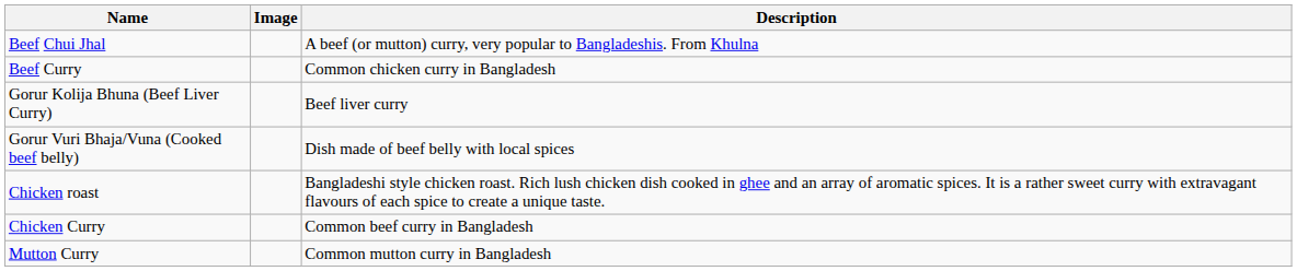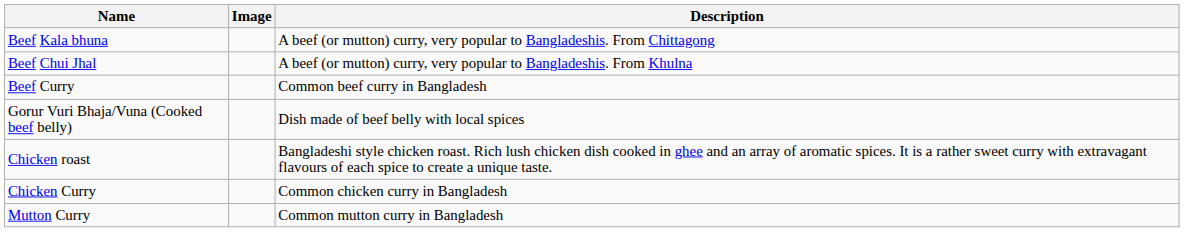 <table class="wikitable sortable" width="100%">
 <tr>
 <th>Name</th>
 <th>Image</th>
 <th>Description</th>
+</tr>
+<tr>
+<td><a href='#'>Beef</a> <a href='#'>Kala bhuna</a></td>
+<td></td>
+<td>A beef (or mutton) curry, very popular to <a href='#'>Bangladeshis</a>. From <a href='#'>Chittagong</a></td>
 </tr>
 <tr>
 <td><a href='#'>Beef</a> <a href='#'>Chui Jhal</a></td>
 <td></td>
 <td>A beef (or mutton) curry, very popular to <a href='#'>Bangladeshis</a>. From <a href='#'>Khulna</a></td>
 </tr>
 <tr>
 <td><a href='#'>Beef</a> Curry</td>
 <td></td>
-<td>Common chicken curry in Bangladesh</td>
-</tr>
-<tr>
-<td>Gorur Kolija Bhuna (Beef Liver Curry)</td>
-<td></td>
-<td>Beef liver curry</td>
+<td>Common beef curry in Bangladesh</td>
 </tr>
 <tr>
 <td>Gorur Vuri Bhaja/Vuna (Cooked <a href='#'>beef</a> belly)</td>
 <td></td>
 <td>Dish made of beef belly with local spices</td>
 </tr>
 <tr>
 <td><a href='#'>Chicken</a> roast</td>
 <td></td>
 <td>Bangladeshi style chicken roast. Rich lush chicken dish cooked in <a href='#'>ghee</a> and an array of aromatic spices. It is a rather sweet curry with extravagant flavours of each spice to create a unique taste.</td>
 </tr>
 <tr>
 <td><a href='#'>Chicken</a> Curry</td>
 <td></td>
-<td>Common beef curry in Bangladesh</td>
+<td>Common chicken curry in Bangladesh</td>
 </tr>
 <tr>
 <td><a href='#'>Mutton</a> Curry</td>
 <td></td>
 <td>Common mutton curry in Bangladesh</td>
 </tr>
 </table>
